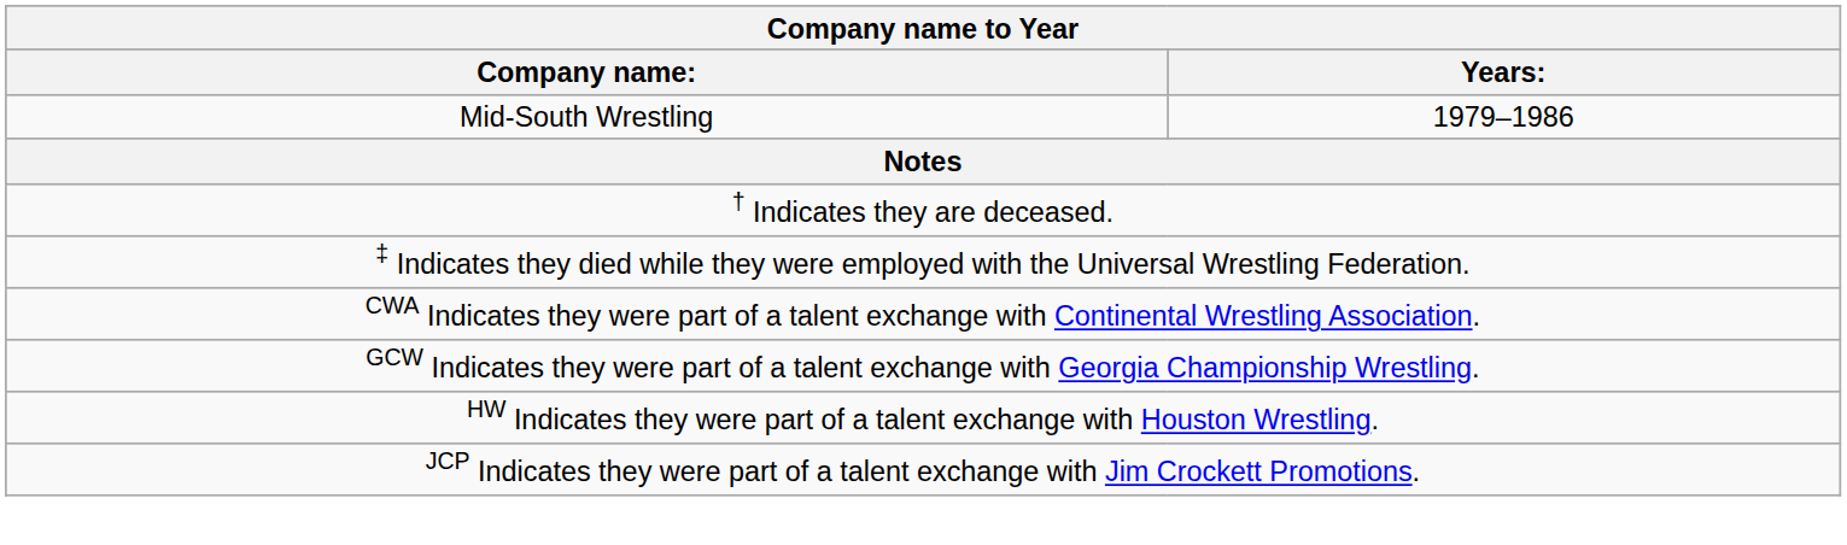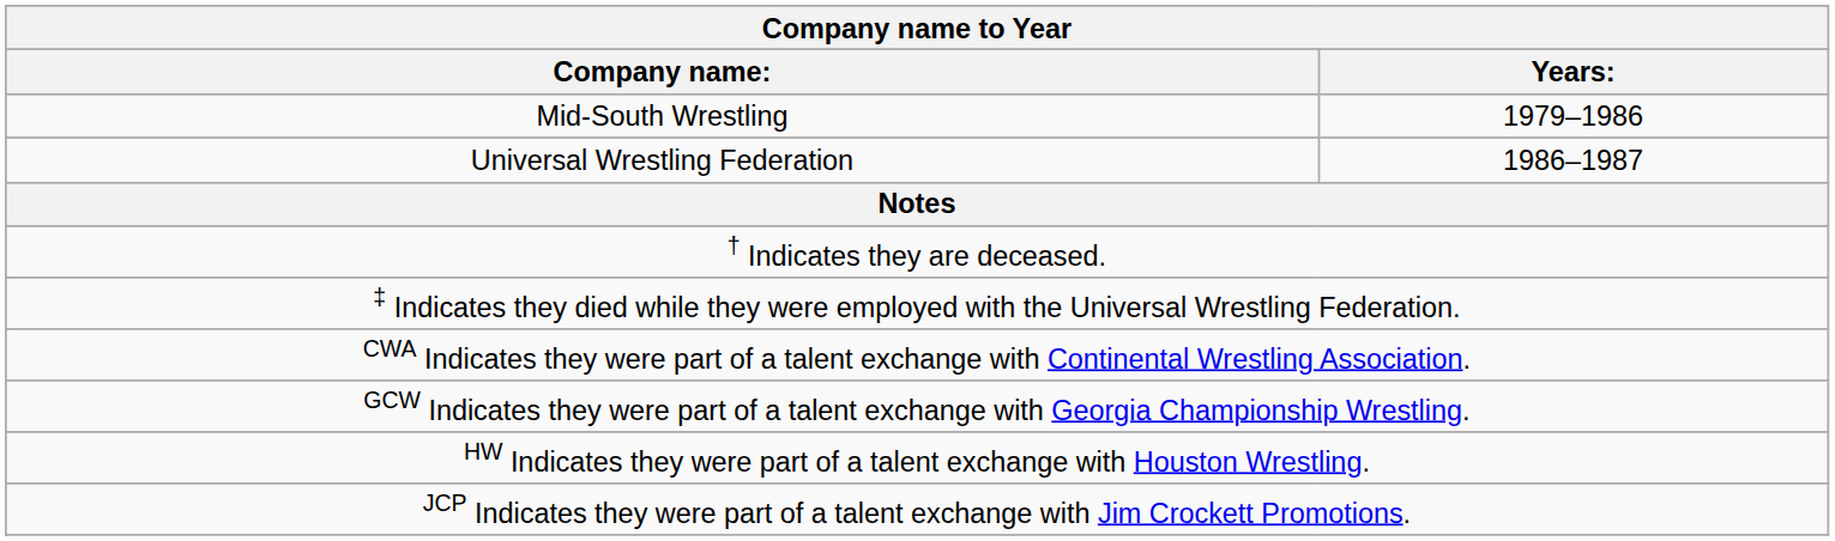 <table class="wikitable" width="70%" style="font-size:85%; text-align:center;">
 <tr>
 <th colspan="2">Company name to Year</th>
 </tr>
 <tr>
 <th>Company name:</th>
 <th>Years:</th>
 </tr>
 <tr>
 <td>Mid-South Wrestling</td>
 <td>1979–1986</td>
+</tr>
+<tr>
+<td>Universal Wrestling Federation</td>
+<td>1986–1987</td>
 </tr>
 <tr>
 <th colspan="2">Notes</th>
 </tr>
 <tr>
 <td colspan="2"><sup>†</sup> Indicates they are deceased.</td>
 </tr>
 <tr>
 <td colspan="2"><sup>‡</sup> Indicates they died while they were employed with the Universal Wrestling Federation.</td>
 </tr>
 <tr>
 <td colspan="2"><sup>CWA</sup> Indicates they were part of a talent exchange with <a href='#'>Continental Wrestling Association</a>.</td>
 </tr>
 <tr>
 <td colspan="2"><sup>GCW</sup> Indicates they were part of a talent exchange with <a href='#'>Georgia Championship Wrestling</a>.</td>
 </tr>
 <tr>
 <td colspan="2"><sup>HW</sup> Indicates they were part of a talent exchange with <a href='#'>Houston Wrestling</a>.</td>
 </tr>
 <tr>
 <td colspan="2"><sup>JCP</sup> Indicates they were part of a talent exchange with <a href='#'>Jim Crockett Promotions</a>.</td>
 </tr>
 </table>
